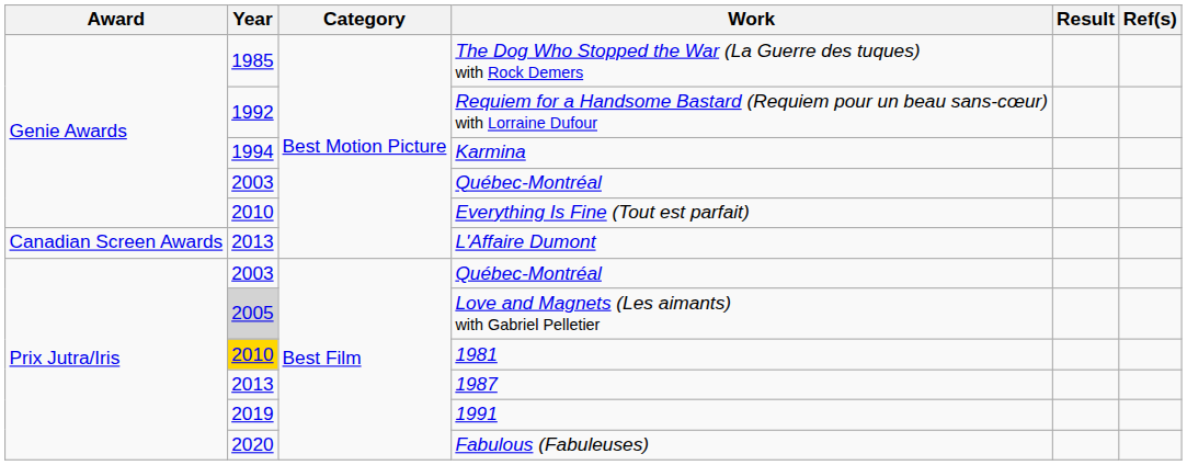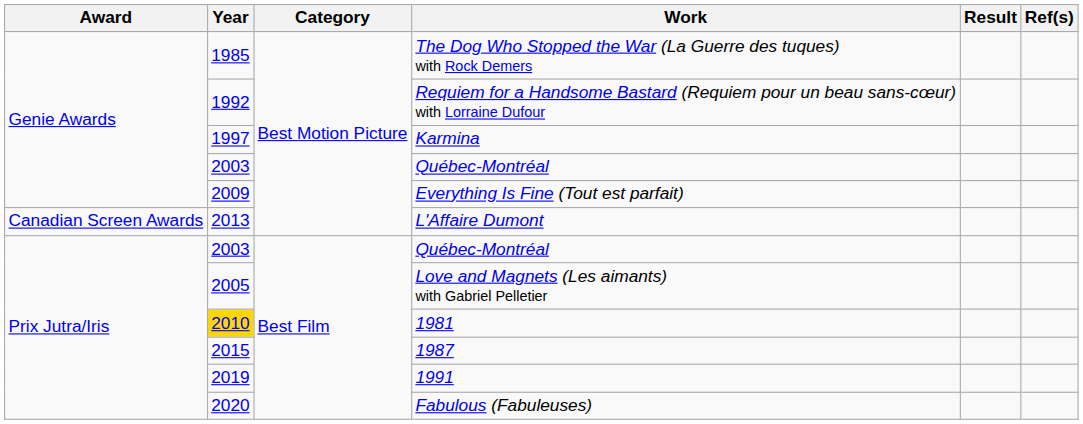 <table class="wikitable plainrowheaders sortable">
 <tr>
 <th>Award</th>
 <th>Year</th>
 <th>Category</th>
 <th>Work</th>
 <th>Result</th>
 <th>Ref(s)</th>
 </tr>
 <tr>
 <td rowspan=5><a href='#'>Genie Awards</a></td>
 <td><a href='#'>1985</a></td>
 <td rowspan=6><a href='#'>Best Motion Picture</a></td>
 <td><em><a href='#'>The Dog Who Stopped the War</a> (La Guerre des tuques)</em><br><small>with <a href='#'>Rock Demers</a></small></td>
 <td></td>
 <td></td>
 </tr>
 <tr>
 <td><a href='#'>1992</a></td>
 <td><em><a href='#'>Requiem for a Handsome Bastard</a> (Requiem pour un beau sans-cœur)</em><br><small>with <a href='#'>Lorraine Dufour</a></small></td>
 <td></td>
 <td></td>
 </tr>
 <tr>
-<td><a href='#'>1994</a></td>
+<td><a href='#'>1997</a></td>
 <td><em><a href='#'>Karmina</a></em></td>
 <td></td>
 <td></td>
 </tr>
 <tr>
 <td><a href='#'>2003</a></td>
 <td><em><a href='#'>Québec-Montréal</a></em></td>
 <td></td>
 <td></td>
 </tr>
 <tr>
-<td><a href='#'>2010</a></td>
+<td><a href='#'>2009</a></td>
 <td><em><a href='#'>Everything Is Fine</a> (Tout est parfait)</em></td>
 <td></td>
 <td></td>
 </tr>
 <tr>
 <td><a href='#'>Canadian Screen Awards</a></td>
 <td><a href='#'>2013</a></td>
 <td><em><a href='#'>L'Affaire Dumont</a></em></td>
 <td></td>
 <td></td>
 </tr>
 <tr>
 <td rowspan=6><a href='#'>Prix Jutra/Iris</a></td>
 <td><a href='#'>2003</a></td>
 <td rowspan=6><a href='#'>Best Film</a></td>
 <td><em><a href='#'>Québec-Montréal</a></em></td>
 <td></td>
 <td></td>
 </tr>
 <tr>
-<td style="background: lightgrey;"><a href='#'>2005</a></td>
+<td><a href='#'>2005</a></td>
 <td><em><a href='#'>Love and Magnets</a> (Les aimants)</em><br><small>with Gabriel Pelletier</small></td>
 <td></td>
 <td></td>
 </tr>
 <tr>
 <td style="background: gold;"><a href='#'>2010</a></td>
 <td><em><a href='#'>1981</a></em></td>
 <td></td>
 <td></td>
 </tr>
 <tr>
-<td><a href='#'>2013</a></td>
+<td><a href='#'>2015</a></td>
 <td><em><a href='#'>1987</a></em></td>
 <td></td>
 <td></td>
 </tr>
 <tr>
 <td><a href='#'>2019</a></td>
 <td><em><a href='#'>1991</a></em></td>
 <td></td>
 <td></td>
 </tr>
 <tr>
 <td><a href='#'>2020</a></td>
 <td><em><a href='#'>Fabulous</a> (Fabuleuses)</em></td>
 <td></td>
 <td></td>
 </tr>
 </table>
